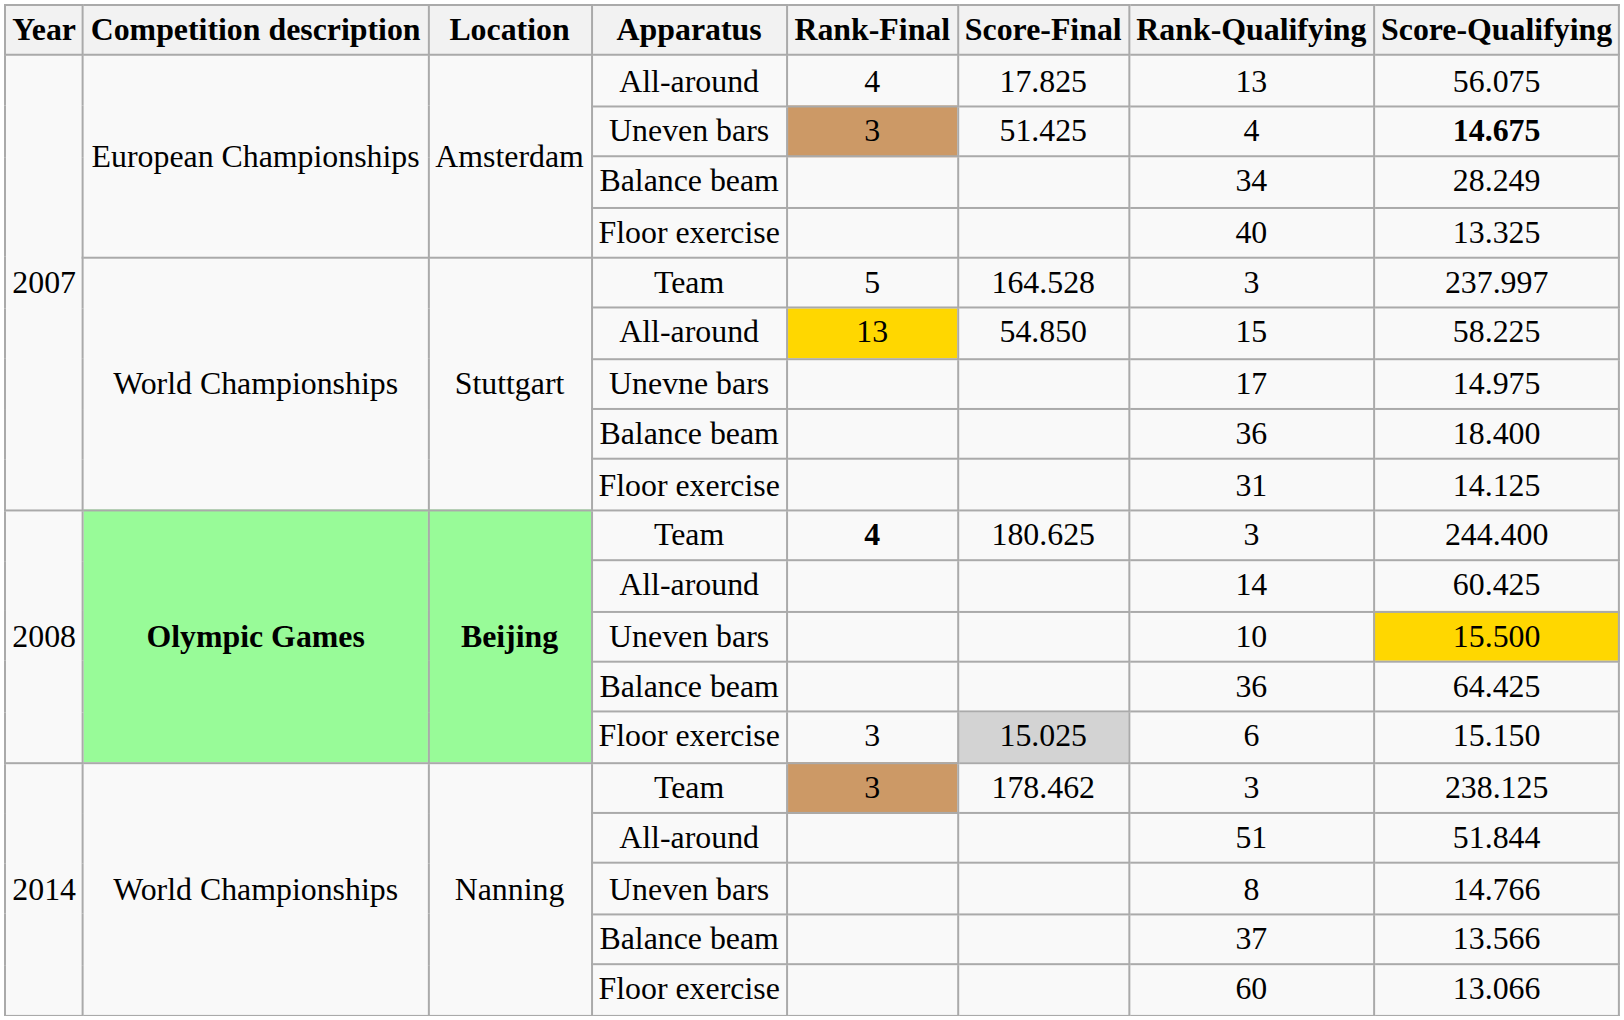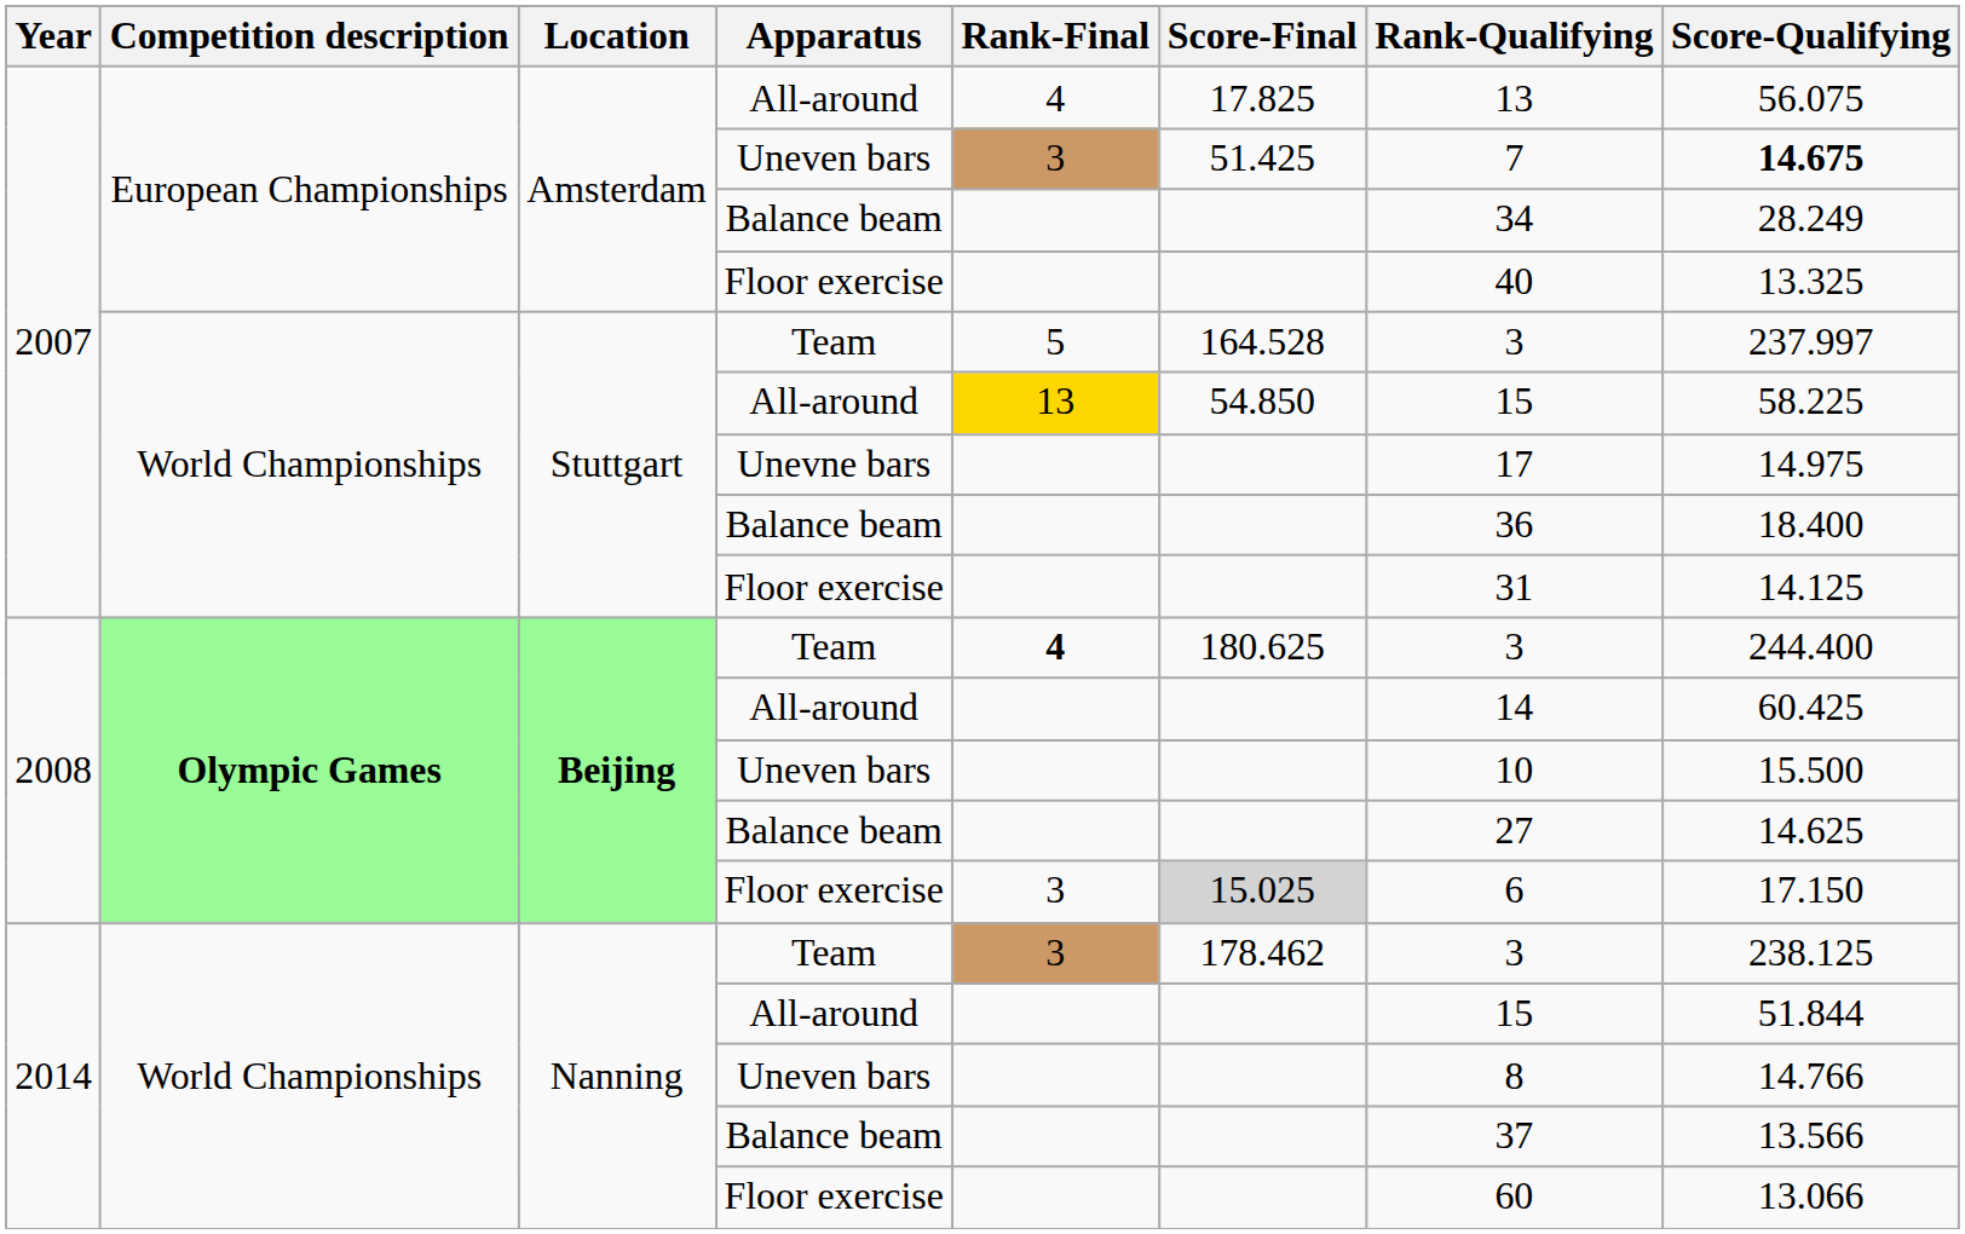 <table class="wikitable" style="text-align:center">
 <tr>
 <th>Year</th>
 <th>Competition description</th>
 <th>Location</th>
 <th>Apparatus</th>
 <th>Rank-Final</th>
 <th>Score-Final</th>
 <th>Rank-Qualifying</th>
 <th>Score-Qualifying</th>
 </tr>
 <tr>
 <td rowspan=9>2007</td>
 <td rowspan=4>European Championships</td>
 <td rowspan=4>Amsterdam</td>
 <td>All-around</td>
 <td>4</td>
 <td>17.825</td>
 <td>13</td>
 <td>56.075</td>
 </tr>
 <tr>
 <td>Uneven bars</td>
 <td bgcolor=cc9966>3</td>
 <td>51.425</td>
-<td>4</td>
+<td>7</td>
 <td><strong>14.675</strong></td>
 </tr>
 <tr>
 <td>Balance beam</td>
 <td></td>
 <td></td>
 <td>34</td>
 <td>28.249</td>
 </tr>
 <tr>
 <td>Floor exercise</td>
 <td></td>
 <td></td>
 <td>40</td>
 <td>13.325</td>
 </tr>
 <tr>
 <td rowspan=5>World Championships</td>
 <td rowspan=5>Stuttgart</td>
 <td>Team</td>
 <td>5</td>
 <td>164.528</td>
 <td>3</td>
 <td>237.997</td>
 </tr>
 <tr>
 <td>All-around</td>
 <td style="background: gold;">13</td>
 <td>54.850</td>
 <td>15</td>
 <td>58.225</td>
 </tr>
 <tr>
 <td>Unevne bars</td>
 <td></td>
 <td></td>
 <td>17</td>
 <td>14.975</td>
 </tr>
 <tr>
 <td>Balance beam</td>
 <td></td>
 <td></td>
 <td>36</td>
 <td>18.400</td>
 </tr>
 <tr>
 <td>Floor exercise</td>
 <td></td>
 <td></td>
 <td>31</td>
 <td>14.125</td>
 </tr>
 <tr>
 <td rowspan=5>2008</td>
 <td bgcolor=98FB98 rowspan=5><strong>Olympic Games</strong></td>
 <td bgcolor=98FB98 rowspan=5><strong>Beijing</strong></td>
 <td>Team</td>
 <td><strong>4</strong></td>
 <td>180.625</td>
 <td>3</td>
 <td>244.400</td>
 </tr>
 <tr>
 <td>All-around</td>
 <td></td>
 <td></td>
 <td>14</td>
 <td>60.425</td>
 </tr>
 <tr>
 <td>Uneven bars</td>
 <td></td>
 <td></td>
 <td>10</td>
-<td style="background: gold;">15.500</td>
+<td>15.500</td>
 </tr>
 <tr>
 <td>Balance beam</td>
 <td></td>
 <td></td>
-<td>36</td>
-<td>64.425</td>
+<td>27</td>
+<td>14.625</td>
 </tr>
 <tr>
 <td>Floor exercise</td>
 <td>3</td>
 <td style="background: lightgrey;">15.025</td>
 <td>6</td>
-<td>15.150</td>
+<td>17.150</td>
 </tr>
 <tr>
 <td rowspan=5>2014</td>
 <td rowspan=5>World Championships</td>
 <td rowspan=5>Nanning</td>
 <td>Team</td>
 <td bgcolor=cc9966>3</td>
 <td>178.462</td>
 <td>3</td>
 <td>238.125</td>
 </tr>
 <tr>
 <td>All-around</td>
 <td></td>
 <td></td>
-<td>51</td>
+<td>15</td>
 <td>51.844</td>
 </tr>
 <tr>
 <td>Uneven bars</td>
 <td></td>
 <td></td>
 <td>8</td>
 <td>14.766</td>
 </tr>
 <tr>
 <td>Balance beam</td>
 <td></td>
 <td></td>
 <td>37</td>
 <td>13.566</td>
 </tr>
 <tr>
 <td>Floor exercise</td>
 <td></td>
 <td></td>
 <td>60</td>
 <td>13.066</td>
 </tr>
 </table>
